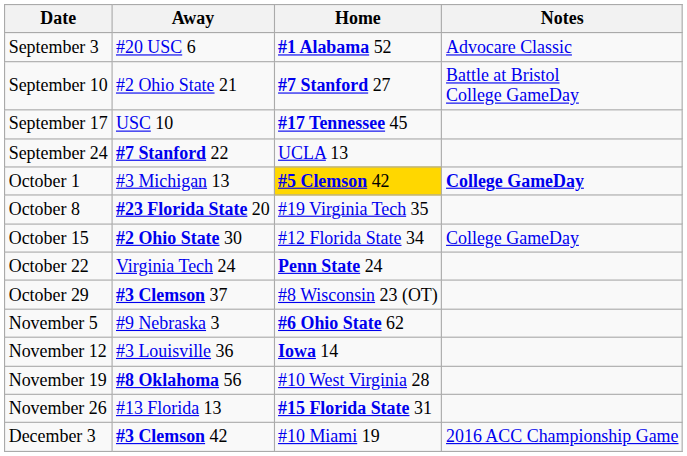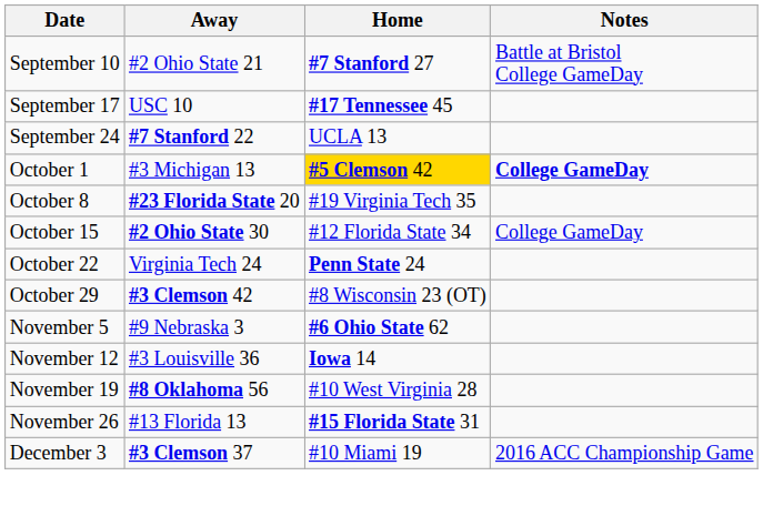 <table class="wikitable sortable">
 <tr>
 <th>Date</th>
 <th>Away</th>
 <th>Home</th>
 <th>Notes</th>
-</tr>
-<tr>
-<td>September 3</td>
-<td><a href='#'>#20 USC</a> 6</td>
-<td><strong><a href='#'>#1 Alabama</a></strong> 52</td>
-<td><a href='#'>Advocare Classic</a></td>
 </tr>
 <tr>
 <td>September 10</td>
 <td><a href='#'>#2 Ohio State</a> 21</td>
 <td><strong><a href='#'>#7 Stanford</a></strong> 27</td>
 <td><a href='#'>Battle at Bristol</a><br><a href='#'>College GameDay</a></td>
 </tr>
 <tr>
 <td>September 17</td>
 <td><a href='#'>USC</a> 10</td>
 <td><strong><a href='#'>#17 Tennessee</a></strong> 45</td>
 <td></td>
 </tr>
 <tr>
 <td>September 24</td>
 <td><strong><a href='#'>#7 Stanford</a></strong> 22</td>
 <td><a href='#'>UCLA</a> 13</td>
 <td></td>
 </tr>
 <tr>
 <td>October 1</td>
 <td><a href='#'>#3 Michigan</a> 13</td>
 <td style="background: gold;"><strong><a href='#'>#5 Clemson</a></strong> 42</td>
 <td><strong><a href='#'>College GameDay</a></strong></td>
 </tr>
 <tr>
 <td>October 8</td>
 <td><strong><a href='#'>#23 Florida State</a></strong> 20</td>
 <td><a href='#'>#19 Virginia Tech</a> 35</td>
 <td></td>
 </tr>
 <tr>
 <td>October 15</td>
 <td><strong><a href='#'>#2 Ohio State</a></strong> 30</td>
 <td><a href='#'>#12 Florida State</a> 34</td>
 <td><a href='#'>College GameDay</a></td>
 </tr>
 <tr>
 <td>October 22</td>
 <td><a href='#'>Virginia Tech</a> 24</td>
 <td><strong><a href='#'>Penn State</a></strong> 24</td>
 <td></td>
 </tr>
 <tr>
 <td>October 29</td>
-<td><strong><a href='#'>#3 Clemson</a></strong> 37</td>
+<td><strong><a href='#'>#3 Clemson</a></strong> 42</td>
 <td><a href='#'>#8 Wisconsin</a> 23 (OT)</td>
 <td></td>
 </tr>
 <tr>
 <td>November 5</td>
 <td><a href='#'>#9 Nebraska</a> 3</td>
 <td><strong><a href='#'>#6 Ohio State</a></strong> 62</td>
 <td></td>
 </tr>
 <tr>
 <td>November 12</td>
 <td><a href='#'>#3 Louisville</a> 36</td>
 <td><strong><a href='#'>Iowa</a></strong> 14</td>
 <td></td>
 </tr>
 <tr>
 <td>November 19</td>
 <td><strong><a href='#'>#8 Oklahoma</a></strong> 56</td>
 <td><a href='#'>#10 West Virginia</a> 28</td>
 <td></td>
 </tr>
 <tr>
 <td>November 26</td>
 <td><a href='#'>#13 Florida</a> 13</td>
 <td><strong><a href='#'>#15 Florida State</a></strong> 31</td>
 <td></td>
 </tr>
 <tr>
 <td>December 3</td>
-<td><strong><a href='#'>#3 Clemson</a></strong> 42</td>
+<td><strong><a href='#'>#3 Clemson</a></strong> 37</td>
 <td><a href='#'>#10 Miami</a> 19</td>
 <td><a href='#'>2016 ACC Championship Game</a></td>
 </tr>
 </table>
